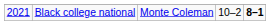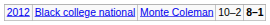 <table class="wikitable">
 <tr>
 </tr>
 <tr>
-<td><a href='#'>2021</a></td>
+<td><a href='#'>2012</a></td>
 <td><a href='#'>Black college national</a></td>
 <td><a href='#'>Monte Coleman</a></td>
 <td>10–2</td>
 <td><strong>8–1</strong></td>
 </tr>
 </table>
